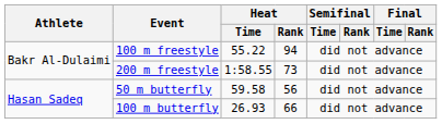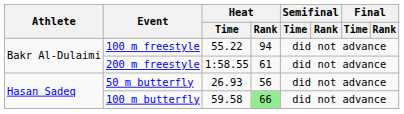 <table class=wikitable style="font-size:90%">
 <tr>
 <th rowspan="2">Athlete</th>
 <th rowspan="2">Event</th>
 <th colspan="2">Heat</th>
 <th colspan="2">Semifinal</th>
 <th colspan="2">Final</th>
 </tr>
 <tr style="font-size:95%">
 <th>Time</th>
 <th>Rank</th>
 <th>Time</th>
 <th>Rank</th>
 <th>Time</th>
 <th>Rank</th>
 </tr>
 <tr align=center>
 <td align=left rowspan=2>Bakr Al-Dulaimi</td>
 <td align=left><a href='#'>100 m freestyle</a></td>
 <td>55.22</td>
 <td>94</td>
 <td colspan=4>did not advance</td>
 </tr>
 <tr align=center>
 <td align=left><a href='#'>200 m freestyle</a></td>
 <td>1:58.55</td>
-<td>73</td>
+<td>61</td>
 <td colspan=4>did not advance</td>
 </tr>
 <tr align=center>
 <td align=left rowspan=2><a href='#'>Hasan Sadeq</a></td>
 <td align=left><a href='#'>50 m butterfly</a></td>
-<td>59.58</td>
+<td>26.93</td>
 <td>56</td>
 <td colspan=4>did not advance</td>
 </tr>
 <tr align=center>
 <td align=left><a href='#'>100 m butterfly</a></td>
-<td>26.93</td>
-<td>66</td>
+<td>59.58</td>
+<td style="background: lightgreen;">66</td>
 <td colspan=4>did not advance</td>
 </tr>
 </table>
